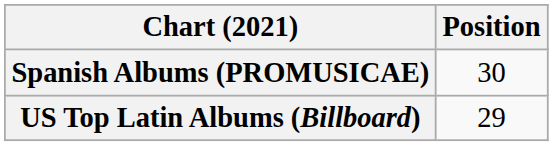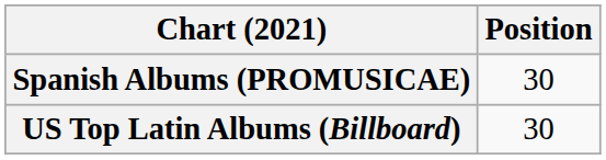 <table class="wikitable plainrowheaders" style="text-align:center">
 <tr>
 <th scope="col">Chart (2021)</th>
 <th scope="col">Position</th>
 </tr>
 <tr>
 <th scope="row">Spanish Albums (PROMUSICAE)</th>
 <td>30</td>
 </tr>
 <tr>
 <th scope="row">US Top Latin Albums (<em>Billboard</em>)</th>
-<td>29</td>
+<td>30</td>
 </tr>
 </table>
